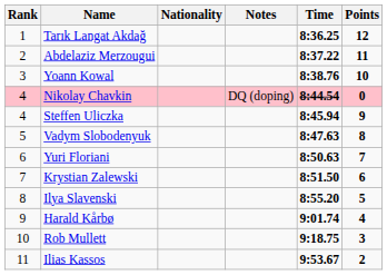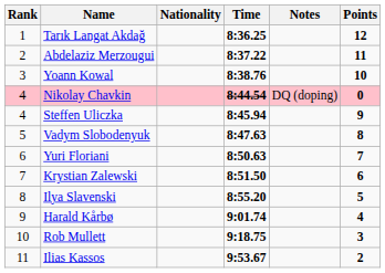 <table class="wikitable sortable" style="text-align:center">
 <tr>
 <th>Rank</th>
 <th>Name</th>
 <th>Nationality</th>
+<th>Time</th>
 <th>Notes</th>
-<th>Time</th>
 <th>Points</th>
 </tr>
 <tr>
 <td>1</td>
 <td align=left><a href='#'>Tarık Langat Akdağ</a></td>
 <td align=left></td>
+<td><strong>8:36.25</strong></td>
 <td></td>
-<td><strong>8:36.25</strong></td>
 <td><strong>12</strong></td>
 </tr>
 <tr>
 <td>2</td>
 <td align=left><a href='#'>Abdelaziz Merzougui</a></td>
 <td align=left></td>
+<td><strong>8:37.22</strong></td>
 <td></td>
-<td><strong>8:37.22</strong></td>
 <td><strong>11</strong></td>
 </tr>
 <tr>
 <td>3</td>
 <td align=left><a href='#'>Yoann Kowal</a></td>
 <td align=left></td>
+<td><strong>8:38.76</strong></td>
 <td></td>
-<td><strong>8:38.76</strong></td>
 <td><strong>10</strong></td>
 </tr>
 <tr bgcolor=pink>
 <td><s> 4 </s></td>
 <td align=left><a href='#'>Nikolay Chavkin</a></td>
 <td align=left></td>
+<td><s> <strong>8:44.54</strong> </s></td>
 <td>DQ (doping)</td>
-<td><s> <strong>8:44.54</strong> </s></td>
 <td><strong>0</strong></td>
 </tr>
 <tr>
 <td>4</td>
 <td align=left><a href='#'>Steffen Uliczka</a></td>
 <td align=left></td>
+<td><strong>8:45.94</strong></td>
 <td></td>
-<td><strong>8:45.94</strong></td>
 <td><strong>9</strong></td>
 </tr>
 <tr>
 <td>5</td>
 <td align=left><a href='#'>Vadym Slobodenyuk</a></td>
 <td align=left></td>
+<td><strong>8:47.63</strong></td>
 <td></td>
-<td><strong>8:47.63</strong></td>
 <td><strong>8</strong></td>
 </tr>
 <tr>
 <td>6</td>
 <td align=left><a href='#'>Yuri Floriani</a></td>
 <td align=left></td>
+<td><strong>8:50.63</strong></td>
 <td></td>
-<td><strong>8:50.63</strong></td>
 <td><strong>7</strong></td>
 </tr>
 <tr>
 <td>7</td>
 <td align=left><a href='#'>Krystian Zalewski</a></td>
 <td align=left></td>
+<td><strong>8:51.50</strong></td>
 <td></td>
-<td><strong>8:51.50</strong></td>
 <td><strong>6</strong></td>
 </tr>
 <tr>
 <td>8</td>
 <td align=left><a href='#'>Ilya Slavenski</a></td>
 <td align=left></td>
+<td><strong>8:55.20</strong></td>
 <td></td>
-<td><strong>8:55.20</strong></td>
 <td><strong>5</strong></td>
 </tr>
 <tr>
 <td>9</td>
 <td align=left><a href='#'>Harald Kårbø</a></td>
 <td align=left></td>
+<td><strong>9:01.74</strong></td>
 <td></td>
-<td><strong>9:01.74</strong></td>
 <td><strong>4</strong></td>
 </tr>
 <tr>
 <td>10</td>
 <td align=left><a href='#'>Rob Mullett</a></td>
 <td align=left></td>
+<td><strong>9:18.75</strong></td>
 <td></td>
-<td><strong>9:18.75</strong></td>
 <td><strong>3</strong></td>
 </tr>
 <tr>
 <td>11</td>
 <td align=left><a href='#'>Ilias Kassos</a></td>
 <td align=left></td>
+<td><strong>9:53.67</strong></td>
 <td></td>
-<td><strong>9:53.67</strong></td>
 <td><strong>2</strong></td>
 </tr>
 </table>
